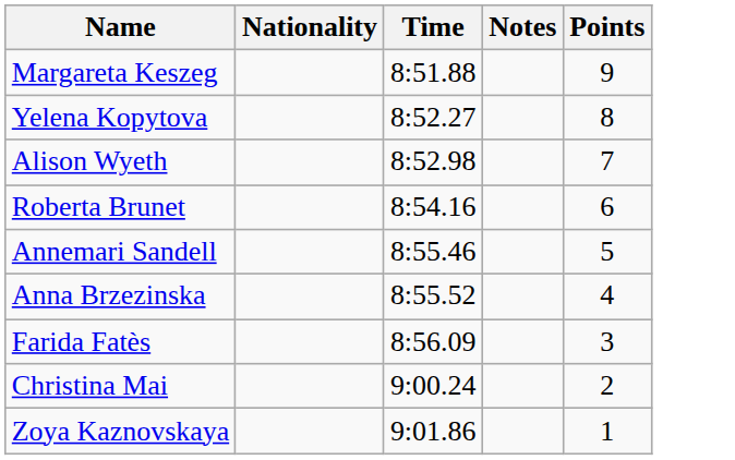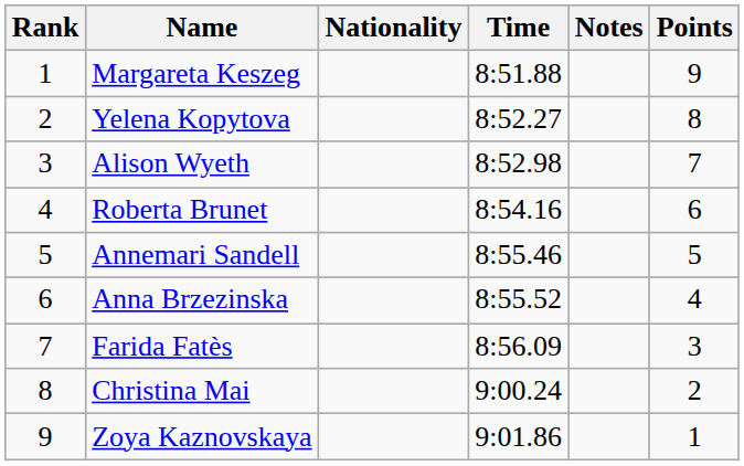 <table class="wikitable sortable" style="text-align:center">
 <tr>
+<th>Rank</th>
 <th>Name</th>
 <th>Nationality</th>
 <th>Time</th>
 <th>Notes</th>
 <th>Points</th>
 </tr>
 <tr>
+<td>1</td>
 <td align=left><a href='#'>Margareta Keszeg</a></td>
 <td align=left></td>
 <td>8:51.88</td>
 <td></td>
 <td>9</td>
 </tr>
 <tr>
+<td>2</td>
 <td align=left><a href='#'>Yelena Kopytova</a></td>
 <td align=left></td>
 <td>8:52.27</td>
 <td></td>
 <td>8</td>
 </tr>
 <tr>
+<td>3</td>
 <td align=left><a href='#'>Alison Wyeth</a></td>
 <td align=left></td>
 <td>8:52.98</td>
 <td></td>
 <td>7</td>
 </tr>
 <tr>
+<td>4</td>
 <td align=left><a href='#'>Roberta Brunet</a></td>
 <td align=left></td>
 <td>8:54.16</td>
 <td></td>
 <td>6</td>
 </tr>
 <tr>
+<td>5</td>
 <td align=left><a href='#'>Annemari Sandell</a></td>
 <td align=left></td>
 <td>8:55.46</td>
 <td></td>
 <td>5</td>
 </tr>
 <tr>
+<td>6</td>
 <td align=left><a href='#'>Anna Brzezinska</a></td>
 <td align=left></td>
 <td>8:55.52</td>
 <td></td>
 <td>4</td>
 </tr>
 <tr>
+<td>7</td>
 <td align=left><a href='#'>Farida Fatès</a></td>
 <td align=left></td>
 <td>8:56.09</td>
 <td></td>
 <td>3</td>
 </tr>
 <tr>
+<td>8</td>
 <td align=left><a href='#'>Christina Mai</a></td>
 <td align=left></td>
 <td>9:00.24</td>
 <td></td>
 <td>2</td>
 </tr>
 <tr>
+<td>9</td>
 <td align=left><a href='#'>Zoya Kaznovskaya</a></td>
 <td align=left></td>
 <td>9:01.86</td>
 <td></td>
 <td>1</td>
 </tr>
 </table>
